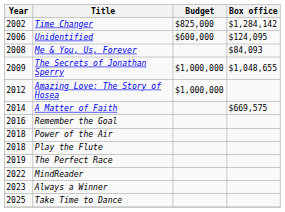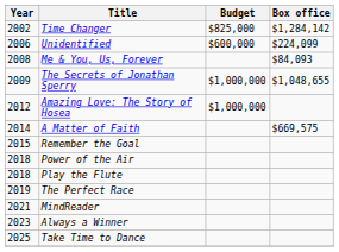 <table class="wikitable">
 <tr>
 <th width=40>Year</th>
 <th width=220>Title</th>
 <th width=80>Budget</th>
 <th width=80>Box office</th>
 </tr>
 <tr>
 <td>2002</td>
 <td><em><a href='#'>Time Changer</a></em></td>
 <td>$825,000</td>
 <td>$1,284,142</td>
 </tr>
 <tr>
 <td>2006</td>
 <td><em><a href='#'>Unidentified</a></em></td>
 <td>$600,000</td>
-<td>$124,095</td>
+<td>$224,099</td>
 </tr>
 <tr>
 <td>2008</td>
 <td><em><a href='#'>Me & You, Us, Forever</a></em></td>
 <td></td>
 <td>$84,093</td>
 </tr>
 <tr>
 <td>2009</td>
 <td><em><a href='#'>The Secrets of Jonathan Sperry</a></em></td>
 <td>$1,000,000</td>
 <td>$1,048,655</td>
 </tr>
 <tr>
 <td>2012</td>
 <td><em><a href='#'>Amazing Love: The Story of Hosea</a></em></td>
 <td>$1,000,000</td>
 <td></td>
 </tr>
 <tr>
 <td>2014</td>
 <td><em><a href='#'>A Matter of Faith</a></em></td>
 <td></td>
 <td>$669,575</td>
 </tr>
 <tr>
-<td>2016</td>
+<td>2015</td>
 <td><em>Remember the Goal</em></td>
 <td></td>
 <td></td>
 </tr>
 <tr>
 <td>2018</td>
 <td><em>Power of the Air</em></td>
 <td></td>
 <td></td>
 </tr>
 <tr>
 <td>2018</td>
 <td><em>Play the Flute</em></td>
 <td></td>
 <td></td>
 </tr>
 <tr>
 <td>2019</td>
 <td><em>The Perfect Race</em></td>
 <td></td>
 <td></td>
 </tr>
 <tr>
-<td>2022</td>
+<td>2021</td>
 <td><em>MindReader</em></td>
 <td></td>
 <td></td>
 </tr>
 <tr>
 <td>2023</td>
 <td><em>Always a Winner</em></td>
 <td></td>
 <td></td>
 </tr>
 <tr>
 <td>2025</td>
 <td><em>Take Time to Dance</em></td>
 <td></td>
 <td></td>
 </tr>
 <tr>
 </tr>
 </table>
